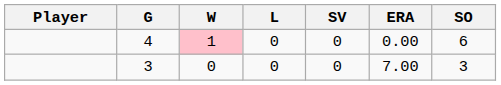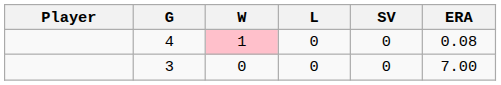 <table class="wikitable sortable">
 <tr>
 <th bgcolor="#DDDDFF" width="16%">Player</th>
 <th bgcolor="#DDDDFF" width="9%">G</th>
 <th bgcolor="#DDDDFF" width="9%">W</th>
 <th bgcolor="#DDDDFF" width="9%">L</th>
 <th bgcolor="#DDDDFF" width="9%">SV</th>
 <th bgcolor="#DDDDFF" width="9%">ERA</th>
-<th bgcolor="#DDDDFF" width="9%">SO</th>
 </tr>
 <tr align="center">
 <td></td>
 <td>4</td>
 <td style="background: pink;">1</td>
 <td>0</td>
 <td>0</td>
-<td>0.00</td>
-<td>6</td>
+<td>0.08</td>
 </tr>
 <tr align="center">
 <td></td>
 <td>3</td>
 <td>0</td>
 <td>0</td>
 <td>0</td>
 <td>7.00</td>
-<td>3</td>
 </tr>
 </table>
